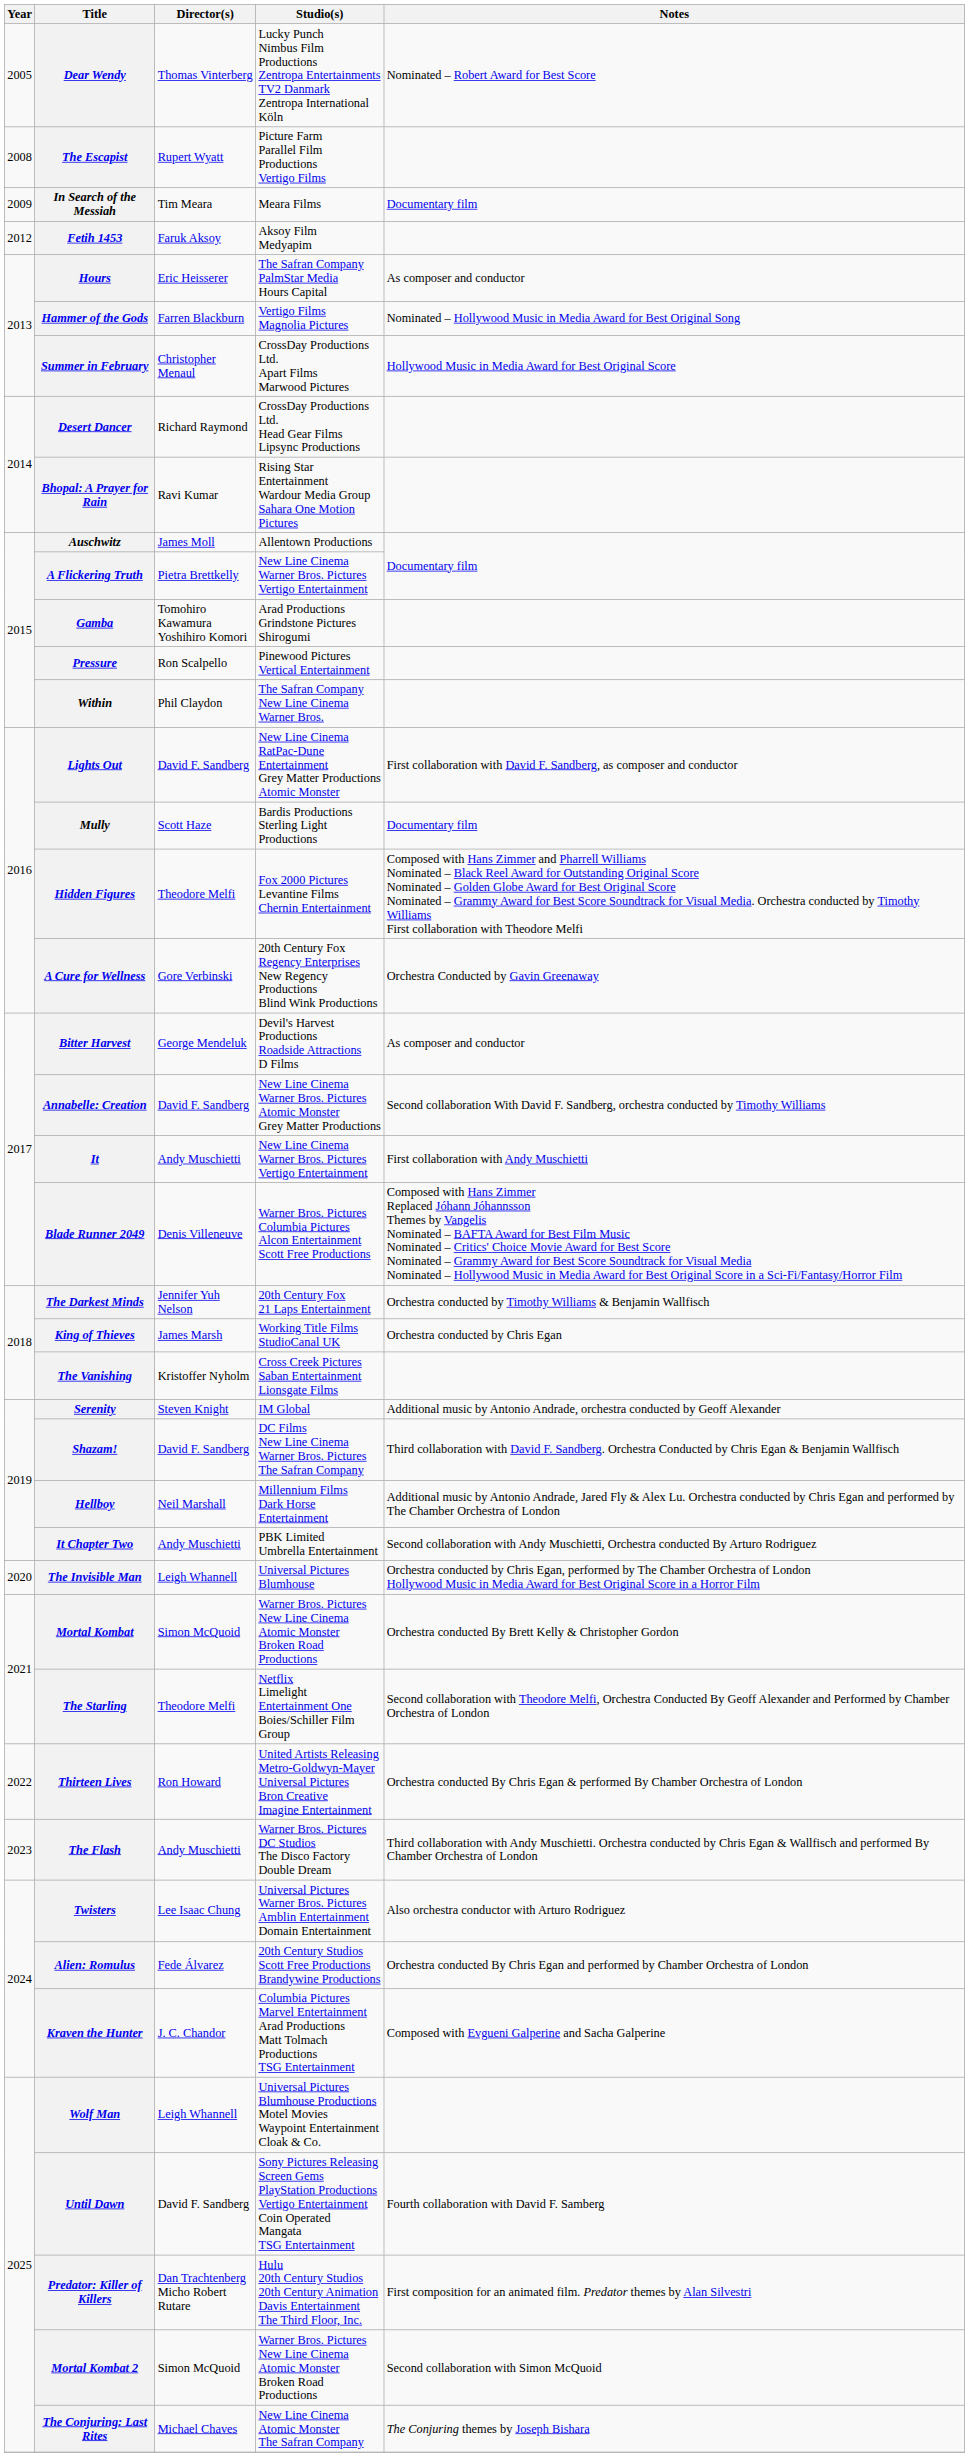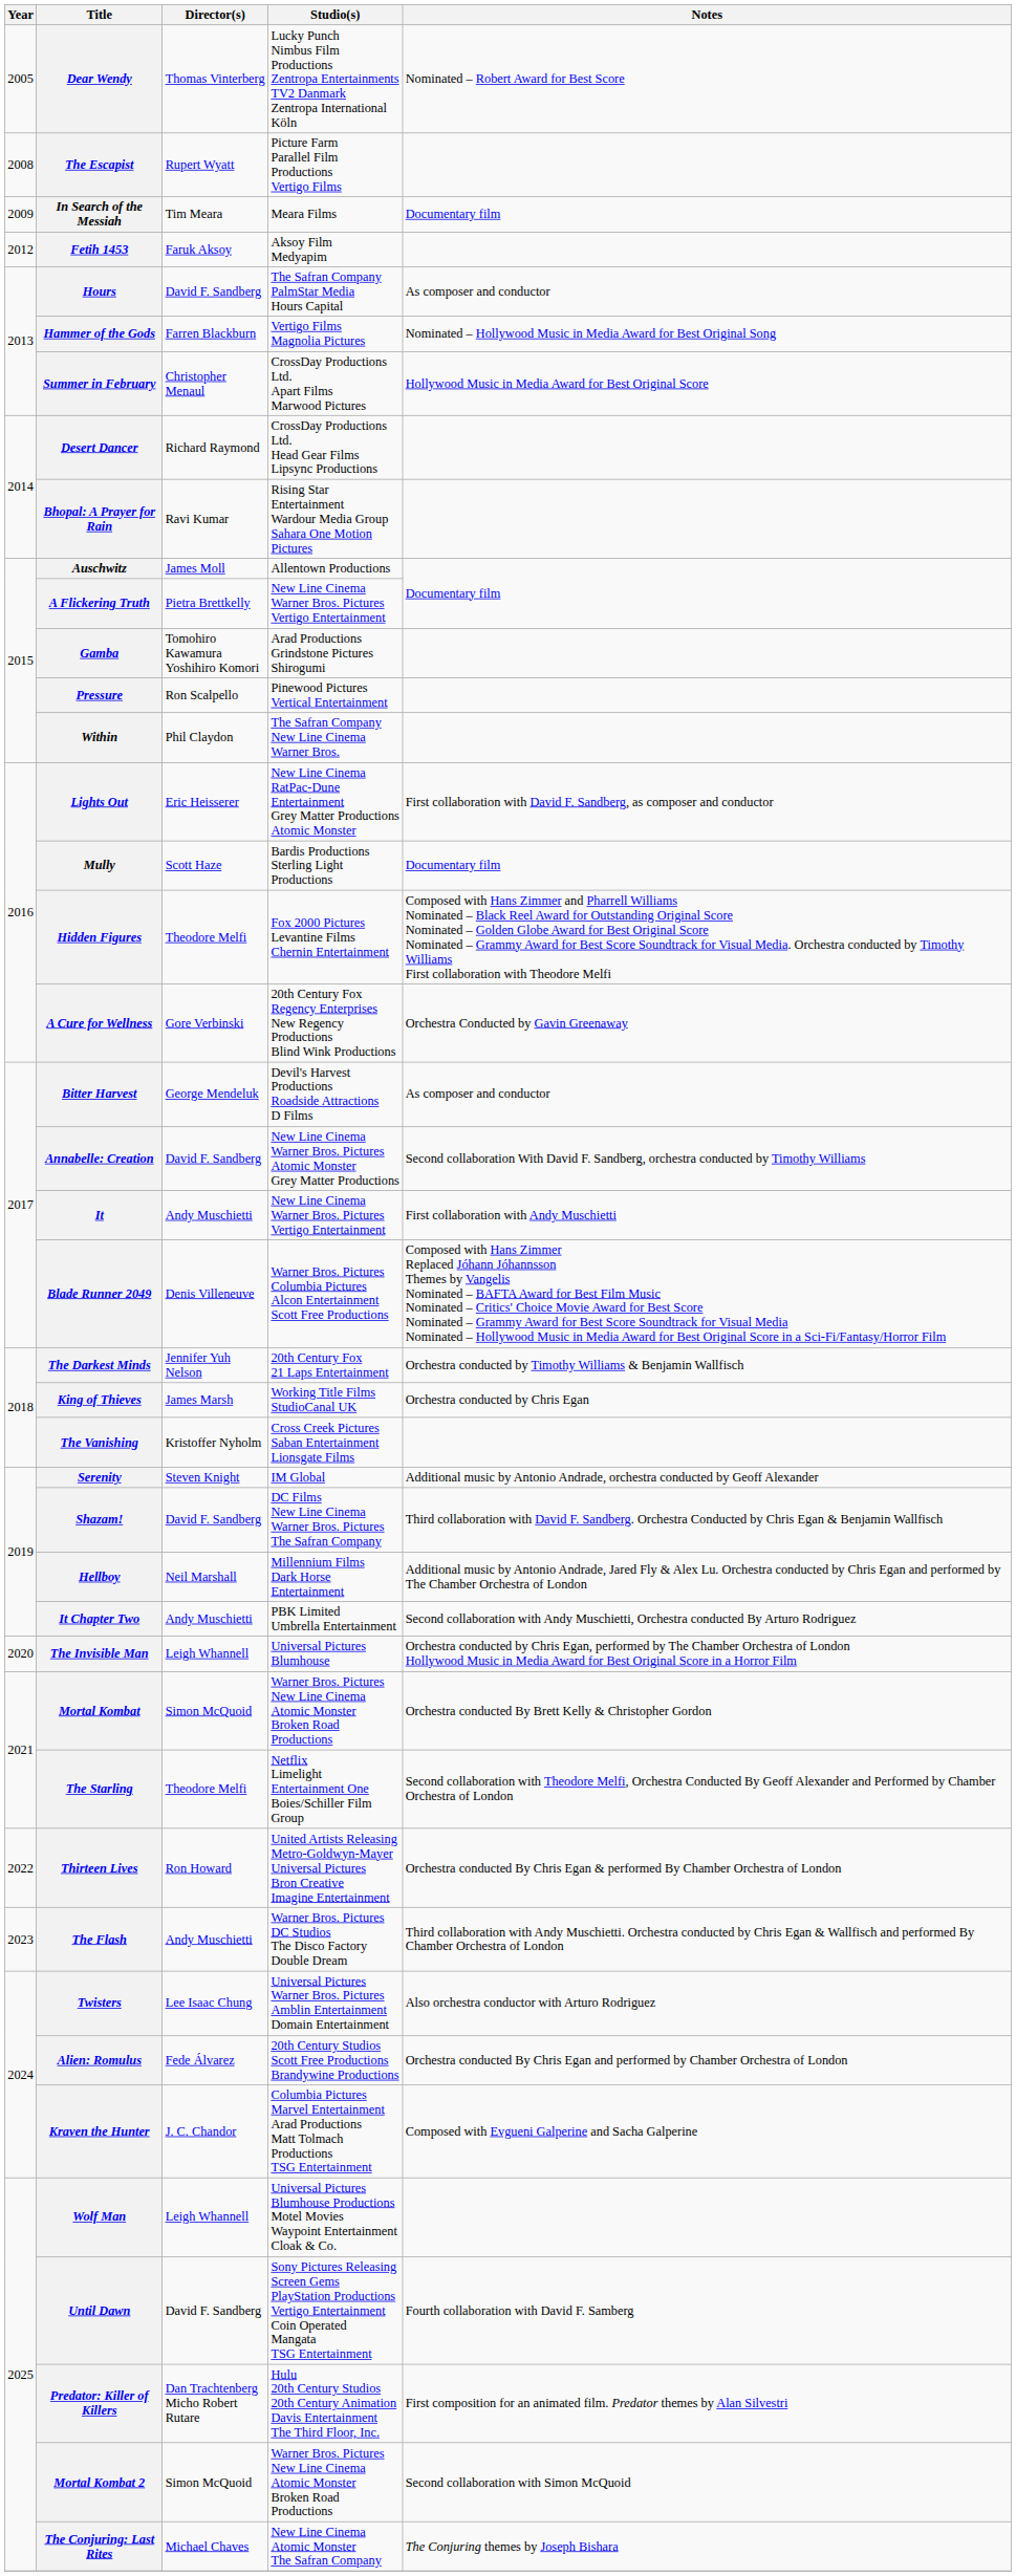 <table class="wikitable">
 <tr>
 <th>Year</th>
 <th>Title</th>
 <th>Director(s)</th>
 <th>Studio(s)</th>
 <th>Notes</th>
 </tr>
 <tr>
 <td>2005</td>
 <th><em><a href='#'>Dear Wendy</a></em></th>
 <td><a href='#'>Thomas Vinterberg</a></td>
 <td>Lucky Punch<br>Nimbus Film Productions<br><a href='#'>Zentropa Entertainments</a><br><a href='#'>TV2 Danmark</a><br>Zentropa International Köln</td>
 <td>Nominated – <a href='#'>Robert Award for Best Score</a></td>
 </tr>
 <tr>
 <td>2008</td>
 <th><em><a href='#'>The Escapist</a></em></th>
 <td><a href='#'>Rupert Wyatt</a></td>
 <td>Picture Farm<br>Parallel Film Productions<br><a href='#'>Vertigo Films</a></td>
 <td></td>
 </tr>
 <tr>
 <td>2009</td>
 <th><em>In Search of the Messiah</em></th>
 <td>Tim Meara</td>
 <td>Meara Films</td>
 <td><a href='#'>Documentary film</a></td>
 </tr>
 <tr>
 <td>2012</td>
 <th><em><a href='#'>Fetih 1453</a></em></th>
 <td><a href='#'>Faruk Aksoy</a></td>
 <td>Aksoy Film<br>Medyapim</td>
 <td></td>
 </tr>
 <tr>
 <td rowspan="3">2013</td>
 <th><em><a href='#'>Hours</a></em></th>
-<td><a href='#'>Eric Heisserer</a></td>
+<td><a href='#'>David F. Sandberg</a></td>
 <td><a href='#'>The Safran Company</a><br><a href='#'>PalmStar Media</a><br>Hours Capital</td>
 <td>As composer and conductor</td>
 </tr>
 <tr>
 <th><em><a href='#'>Hammer of the Gods</a></em></th>
 <td><a href='#'>Farren Blackburn</a></td>
 <td><a href='#'>Vertigo Films</a><br><a href='#'>Magnolia Pictures</a></td>
 <td>Nominated – <a href='#'>Hollywood Music in Media Award for Best Original Song</a></td>
 </tr>
 <tr>
 <th><em><a href='#'>Summer in February</a></em></th>
 <td><a href='#'>Christopher Menaul</a></td>
 <td>CrossDay Productions Ltd.<br>Apart Films<br>Marwood Pictures</td>
 <td><a href='#'>Hollywood Music in Media Award for Best Original Score</a></td>
 </tr>
 <tr>
 <td rowspan="2">2014</td>
 <th><em><a href='#'>Desert Dancer</a></em></th>
 <td>Richard Raymond</td>
 <td>CrossDay Productions Ltd.<br>Head Gear Films<br>Lipsync Productions</td>
 <td></td>
 </tr>
 <tr>
 <th><em><a href='#'>Bhopal: A Prayer for Rain</a></em></th>
 <td>Ravi Kumar</td>
 <td>Rising Star Entertainment<br>Wardour Media Group<br><a href='#'>Sahara One Motion Pictures</a></td>
 <td></td>
 </tr>
 <tr>
 <td rowspan="5">2015</td>
 <th><em>Auschwitz</em></th>
 <td><a href='#'>James Moll</a></td>
 <td>Allentown Productions</td>
 <td rowspan="2"><a href='#'>Documentary film</a></td>
 </tr>
 <tr>
 <th><em><a href='#'>A Flickering Truth</a></em></th>
 <td><a href='#'>Pietra Brettkelly</a></td>
 <td><a href='#'>New Line Cinema</a><br><a href='#'>Warner Bros. Pictures</a><br><a href='#'>Vertigo Entertainment</a></td>
 </tr>
 <tr>
 <th><em><a href='#'>Gamba</a></em></th>
 <td>Tomohiro Kawamura<br>Yoshihiro Komori</td>
 <td>Arad Productions<br>Grindstone Pictures<br>Shirogumi</td>
 <td></td>
 </tr>
 <tr>
 <th><em><a href='#'>Pressure</a></em></th>
 <td>Ron Scalpello</td>
 <td>Pinewood Pictures<br><a href='#'>Vertical Entertainment</a></td>
 <td></td>
 </tr>
 <tr>
 <th><em>Within</em></th>
 <td>Phil Claydon</td>
 <td><a href='#'>The Safran Company</a><br><a href='#'>New Line Cinema</a><br><a href='#'>Warner Bros.</a></td>
 <td></td>
 </tr>
 <tr>
 <td rowspan="4">2016</td>
 <th><em><a href='#'>Lights Out</a></em></th>
-<td><a href='#'>David F. Sandberg</a></td>
+<td><a href='#'>Eric Heisserer</a></td>
 <td><a href='#'>New Line Cinema</a><br><a href='#'>RatPac-Dune Entertainment</a><br>Grey Matter Productions<br><a href='#'>Atomic Monster</a></td>
 <td>First collaboration with <a href='#'>David F. Sandberg</a>, as composer and conductor</td>
 </tr>
 <tr>
 <th><em>Mully</em></th>
 <td><a href='#'>Scott Haze</a></td>
 <td>Bardis Productions<br>Sterling Light Productions</td>
 <td><a href='#'>Documentary film</a></td>
 </tr>
 <tr>
 <th><em><a href='#'>Hidden Figures</a></em></th>
 <td><a href='#'>Theodore Melfi</a></td>
 <td><a href='#'>Fox 2000 Pictures</a><br>Levantine Films<br><a href='#'>Chernin Entertainment</a></td>
 <td>Composed with <a href='#'>Hans Zimmer</a> and <a href='#'>Pharrell Williams</a><br>Nominated – <a href='#'>Black Reel Award for Outstanding Original Score</a><br>Nominated – <a href='#'>Golden Globe Award for Best Original Score</a><br>Nominated – <a href='#'>Grammy Award for Best Score Soundtrack for Visual Media</a>. Orchestra conducted by <a href='#'>Timothy Williams</a><br>First collaboration with Theodore Melfi</td>
 </tr>
 <tr>
 <th><em><a href='#'>A Cure for Wellness</a></em></th>
 <td><a href='#'>Gore Verbinski</a></td>
 <td>20th Century Fox<br><a href='#'>Regency Enterprises</a><br>New Regency Productions<br>Blind Wink Productions</td>
 <td>Orchestra Conducted by <a href='#'>Gavin Greenaway</a></td>
 </tr>
 <tr>
 <td rowspan="4">2017</td>
 <th><em><a href='#'>Bitter Harvest</a></em></th>
 <td><a href='#'>George Mendeluk</a></td>
 <td>Devil's Harvest Productions<br><a href='#'>Roadside Attractions</a><br>D Films</td>
 <td>As composer and conductor</td>
 </tr>
 <tr>
 <th><em><a href='#'>Annabelle: Creation</a></em></th>
 <td><a href='#'>David F. Sandberg</a></td>
 <td><a href='#'>New Line Cinema</a><br><a href='#'>Warner Bros. Pictures</a><br><a href='#'>Atomic Monster</a><br>Grey Matter Productions</td>
 <td>Second collaboration With David F. Sandberg, orchestra conducted by <a href='#'>Timothy Williams</a></td>
 </tr>
 <tr>
 <th><em><a href='#'>It</a></em></th>
 <td><a href='#'>Andy Muschietti</a></td>
 <td><a href='#'>New Line Cinema</a><br><a href='#'>Warner Bros. Pictures</a><br><a href='#'>Vertigo Entertainment</a></td>
 <td>First collaboration with <a href='#'>Andy Muschietti</a></td>
 </tr>
 <tr>
 <th><em><a href='#'>Blade Runner 2049</a></em></th>
 <td><a href='#'>Denis Villeneuve</a></td>
 <td><a href='#'>Warner Bros. Pictures</a><br><a href='#'>Columbia Pictures</a><br><a href='#'>Alcon Entertainment</a><br><a href='#'>Scott Free Productions</a></td>
 <td>Composed with <a href='#'>Hans Zimmer</a><br>Replaced <a href='#'>Jóhann Jóhannsson</a><br>Themes by <a href='#'>Vangelis</a><br>Nominated – <a href='#'>BAFTA Award for Best Film Music</a><br>Nominated – <a href='#'>Critics' Choice Movie Award for Best Score</a><br>Nominated – <a href='#'>Grammy Award for Best Score Soundtrack for Visual Media</a><br>Nominated – <a href='#'>Hollywood Music in Media Award for Best Original Score in a Sci-Fi/Fantasy/Horror Film</a></td>
 </tr>
 <tr>
 <td rowspan="3">2018</td>
 <th><em><a href='#'>The Darkest Minds</a></em></th>
 <td><a href='#'>Jennifer Yuh Nelson</a></td>
 <td><a href='#'>20th Century Fox</a><br><a href='#'>21 Laps Entertainment</a></td>
 <td>Orchestra conducted by <a href='#'>Timothy Williams</a> & Benjamin Wallfisch</td>
 </tr>
 <tr>
 <th><em><a href='#'>King of Thieves</a></em></th>
 <td><a href='#'>James Marsh</a></td>
 <td><a href='#'>Working Title Films</a><br><a href='#'>StudioCanal UK</a></td>
 <td>Orchestra conducted by Chris Egan</td>
 </tr>
 <tr>
 <th><em><a href='#'>The Vanishing</a></em></th>
 <td>Kristoffer Nyholm</td>
 <td><a href='#'>Cross Creek Pictures</a><br><a href='#'>Saban Entertainment</a><br><a href='#'>Lionsgate Films</a></td>
 <td></td>
 </tr>
 <tr>
 <td rowspan="4">2019</td>
 <th><em><a href='#'>Serenity</a></em></th>
 <td><a href='#'>Steven Knight</a></td>
 <td><a href='#'>IM Global</a></td>
 <td>Additional music by Antonio Andrade, orchestra conducted by Geoff Alexander</td>
 </tr>
 <tr>
 <th><em><a href='#'>Shazam!</a></em></th>
 <td><a href='#'>David F. Sandberg</a></td>
 <td><a href='#'>DC Films</a><br><a href='#'>New Line Cinema</a><br><a href='#'>Warner Bros. Pictures</a><br><a href='#'>The Safran Company</a></td>
 <td>Third collaboration with <a href='#'>David F. Sandberg</a>. Orchestra Conducted by Chris Egan & Benjamin Wallfisch</td>
 </tr>
 <tr>
 <th><em><a href='#'>Hellboy</a></em></th>
 <td><a href='#'>Neil Marshall</a></td>
 <td><a href='#'>Millennium Films</a><br><a href='#'>Dark Horse Entertainment</a></td>
 <td>Additional music by Antonio Andrade, Jared Fly & Alex Lu. Orchestra conducted by Chris Egan and performed by The Chamber Orchestra of London</td>
 </tr>
 <tr>
 <th><em><a href='#'>It Chapter Two</a></em></th>
 <td><a href='#'>Andy Muschietti</a></td>
 <td>PBK Limited<br>Umbrella Entertainment</td>
 <td>Second collaboration with Andy Muschietti, Orchestra conducted By Arturo Rodriguez</td>
 </tr>
 <tr>
 <td>2020</td>
 <th><em><a href='#'>The Invisible Man</a></em></th>
 <td><a href='#'>Leigh Whannell</a></td>
 <td><a href='#'>Universal Pictures</a><br><a href='#'>Blumhouse</a></td>
 <td>Orchestra conducted by Chris Egan, performed by The Chamber Orchestra of London <br> <a href='#'>Hollywood Music in Media Award for Best Original Score in a Horror Film</a></td>
 </tr>
 <tr>
 <td rowspan="2">2021</td>
 <th><em><a href='#'>Mortal Kombat</a></em></th>
 <td><a href='#'>Simon McQuoid</a></td>
 <td><a href='#'>Warner Bros. Pictures</a><br><a href='#'>New Line Cinema</a><br><a href='#'>Atomic Monster</a><br><a href='#'>Broken Road Productions</a></td>
 <td>Orchestra conducted By Brett Kelly & Christopher Gordon</td>
 </tr>
 <tr>
 <th><em><a href='#'>The Starling</a></em></th>
 <td><a href='#'>Theodore Melfi</a></td>
 <td><a href='#'>Netflix</a><br>Limelight<br><a href='#'>Entertainment One</a><br>Boies/Schiller Film Group</td>
 <td>Second collaboration with <a href='#'>Theodore Melfi</a>, Orchestra Conducted By Geoff Alexander and Performed by Chamber Orchestra of London</td>
 </tr>
 <tr>
 <td>2022</td>
 <th><em><a href='#'>Thirteen Lives</a></em></th>
 <td><a href='#'>Ron Howard</a></td>
 <td><a href='#'>United Artists Releasing</a><br><a href='#'>Metro-Goldwyn-Mayer</a><br><a href='#'>Universal Pictures</a><br><a href='#'>Bron Creative</a><br><a href='#'>Imagine Entertainment</a></td>
 <td>Orchestra conducted By Chris Egan & performed By Chamber Orchestra of London</td>
 </tr>
 <tr>
 <td>2023</td>
 <th><em><a href='#'>The Flash</a></em></th>
 <td><a href='#'>Andy Muschietti</a></td>
 <td><a href='#'>Warner Bros. Pictures</a><br><a href='#'>DC Studios</a><br>The Disco Factory<br>Double Dream</td>
 <td>Third collaboration with Andy Muschietti. Orchestra conducted by Chris Egan & Wallfisch and performed By Chamber Orchestra of London</td>
 </tr>
 <tr>
 <td rowspan="3">2024</td>
 <th><em><a href='#'>Twisters</a></em></th>
 <td><a href='#'>Lee Isaac Chung</a></td>
 <td><a href='#'>Universal Pictures</a><br><a href='#'>Warner Bros. Pictures</a><br><a href='#'>Amblin Entertainment</a><br>Domain Entertainment</td>
 <td>Also orchestra conductor with Arturo Rodriguez</td>
 </tr>
 <tr>
 <th><em><a href='#'>Alien: Romulus</a></em></th>
 <td><a href='#'>Fede Álvarez</a></td>
 <td><a href='#'>20th Century Studios</a><br><a href='#'>Scott Free Productions</a><br><a href='#'>Brandywine Productions</a></td>
 <td>Orchestra conducted By Chris Egan and performed by Chamber Orchestra of London</td>
 </tr>
 <tr>
 <th><em><a href='#'>Kraven the Hunter</a></em></th>
 <td><a href='#'>J. C. Chandor</a></td>
 <td><a href='#'>Columbia Pictures</a><br><a href='#'>Marvel Entertainment</a><br>Arad Productions<br>Matt Tolmach Productions<br><a href='#'>TSG Entertainment</a></td>
 <td>Composed with <a href='#'>Evgueni Galperine</a> and Sacha Galperine</td>
 </tr>
 <tr>
 <td rowspan="5">2025</td>
 <th><em><a href='#'>Wolf Man</a></em></th>
 <td><a href='#'>Leigh Whannell</a></td>
 <td><a href='#'>Universal Pictures</a><br><a href='#'>Blumhouse Productions</a><br>Motel Movies<br>Waypoint Entertainment<br>Cloak & Co.</td>
 <td></td>
 </tr>
 <tr>
 <th><em><a href='#'>Until Dawn</a></em></th>
 <td>David F. Sandberg</td>
 <td><a href='#'>Sony Pictures Releasing</a><br><a href='#'>Screen Gems</a><br><a href='#'>PlayStation Productions</a><br><a href='#'>Vertigo Entertainment</a><br>Coin Operated<br>Mangata <br><a href='#'>TSG Entertainment</a></td>
 <td>Fourth collaboration with David F. Samberg</td>
 </tr>
 <tr>
 <th><em><a href='#'>Predator: Killer of Killers</a></em></th>
 <td><a href='#'>Dan Trachtenberg</a><br>Micho Robert Rutare</td>
 <td><a href='#'>Hulu</a><br><a href='#'>20th Century Studios</a><br><a href='#'>20th Century Animation</a><br><a href='#'>Davis Entertainment</a><br><a href='#'>The Third Floor, Inc.</a></td>
 <td>First composition for an animated film. <em>Predator</em> themes by <a href='#'>Alan Silvestri</a></td>
 </tr>
 <tr>
 <th><em><a href='#'>Mortal Kombat 2</a></em></th>
 <td>Simon McQuoid</td>
 <td><a href='#'>Warner Bros. Pictures</a><br><a href='#'>New Line Cinema</a><br><a href='#'>Atomic Monster</a><br>Broken Road Productions</td>
 <td>Second collaboration with Simon McQuoid</td>
 </tr>
 <tr>
 <th><em><a href='#'>The Conjuring: Last Rites</a></em></th>
 <td><a href='#'>Michael Chaves</a></td>
 <td><a href='#'>New Line Cinema</a><br><a href='#'>Atomic Monster</a><br><a href='#'>The Safran Company</a></td>
 <td><em>The Conjuring</em> themes by <a href='#'>Joseph Bishara</a></td>
 </tr>
 <tr>
 </tr>
 </table>
